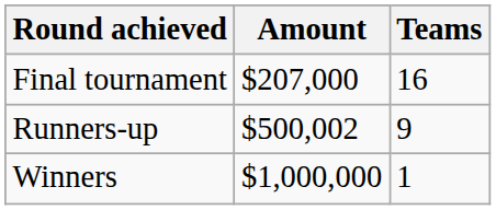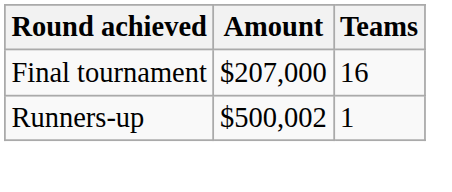 <table class="wikitable">
 <tr>
 <th>Round achieved</th>
 <th>Amount</th>
 <th>Teams</th>
 </tr>
 <tr>
 <td>Final tournament</td>
 <td>$207,000</td>
 <td>16</td>
 </tr>
 <tr>
 <td>Runners-up</td>
 <td>$500,002</td>
-<td>9</td>
-</tr>
-<tr>
-<td>Winners</td>
-<td>$1,000,000</td>
 <td>1</td>
 </tr>
 </table>
